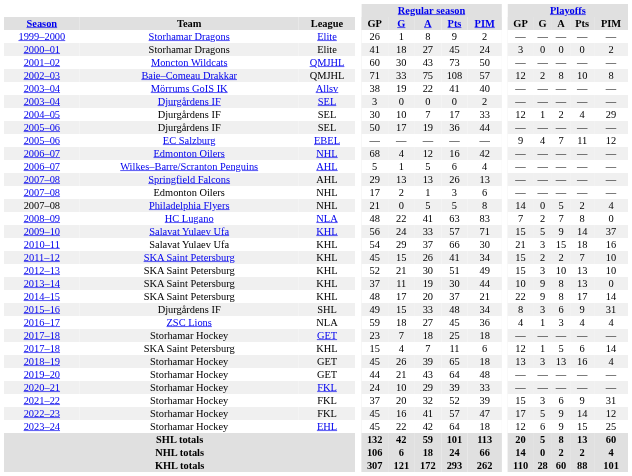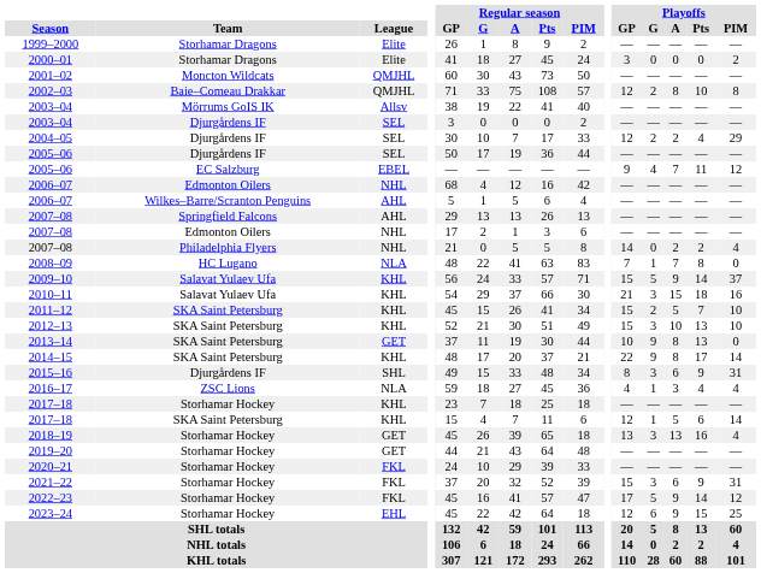 <table border="0" cellpadding="1" cellspacing="0" style="text-align:center; width:60em;">
 <tr style="background:#e0e0e0;">
 <th colspan="3"  bgcolor="#ffffff"> </th>
 <th rowspan="99" bgcolor="#ffffff"> </th>
 <th colspan="5"><a href='#'>Regular season</a></th>
 <th rowspan="99" bgcolor="#ffffff"> </th>
 <th colspan="5"><a href='#'>Playoffs</a></th>
 </tr>
 <tr style="background:#e0e0e0;">
 <th><a href='#'>Season</a></th>
 <th>Team</th>
 <th>League</th>
 <th>GP</th>
 <th><a href='#'>G</a></th>
 <th><a href='#'>A</a></th>
 <th><a href='#'>Pts</a></th>
 <th><a href='#'>PIM</a></th>
 <th>GP</th>
 <th>G</th>
 <th>A</th>
 <th>Pts</th>
 <th>PIM</th>
 </tr>
 <tr>
 <td><a href='#'>1999–2000</a></td>
 <td><a href='#'>Storhamar Dragons</a></td>
 <td><a href='#'>Elite</a></td>
 <td>26</td>
 <td>1</td>
 <td>8</td>
 <td>9</td>
 <td>2</td>
 <td>—</td>
 <td>—</td>
 <td>—</td>
 <td>—</td>
 <td>—</td>
 </tr>
 <tr bgcolor="#f0f0f0">
 <td><a href='#'>2000–01</a></td>
 <td>Storhamar Dragons</td>
 <td>Elite</td>
 <td>41</td>
 <td>18</td>
 <td>27</td>
 <td>45</td>
 <td>24</td>
 <td>3</td>
 <td>0</td>
 <td>0</td>
 <td>0</td>
 <td>2</td>
 </tr>
 <tr>
 <td><a href='#'>2001–02</a></td>
 <td><a href='#'>Moncton Wildcats</a></td>
 <td><a href='#'>QMJHL</a></td>
 <td>60</td>
 <td>30</td>
 <td>43</td>
 <td>73</td>
 <td>50</td>
 <td>—</td>
 <td>—</td>
 <td>—</td>
 <td>—</td>
 <td>—</td>
 </tr>
 <tr bgcolor="#f0f0f0">
 <td><a href='#'>2002–03</a></td>
 <td><a href='#'>Baie–Comeau Drakkar</a></td>
 <td>QMJHL</td>
 <td>71</td>
 <td>33</td>
 <td>75</td>
 <td>108</td>
 <td>57</td>
 <td>12</td>
 <td>2</td>
 <td>8</td>
 <td>10</td>
 <td>8</td>
 </tr>
 <tr>
 <td><a href='#'>2003–04</a></td>
 <td><a href='#'>Mörrums GoIS IK</a></td>
 <td><a href='#'>Allsv</a></td>
 <td>38</td>
 <td>19</td>
 <td>22</td>
 <td>41</td>
 <td>40</td>
 <td>—</td>
 <td>—</td>
 <td>—</td>
 <td>—</td>
 <td>—</td>
 </tr>
 <tr bgcolor="#f0f0f0">
 <td><a href='#'>2003–04</a></td>
 <td><a href='#'>Djurgårdens IF</a></td>
 <td><a href='#'>SEL</a></td>
 <td>3</td>
 <td>0</td>
 <td>0</td>
 <td>0</td>
 <td>2</td>
 <td>—</td>
 <td>—</td>
 <td>—</td>
 <td>—</td>
 <td>—</td>
 </tr>
 <tr>
 <td><a href='#'>2004–05</a></td>
 <td>Djurgårdens IF</td>
 <td>SEL</td>
 <td>30</td>
 <td>10</td>
 <td>7</td>
 <td>17</td>
 <td>33</td>
 <td>12</td>
-<td>1</td>
+<td>2</td>
 <td>2</td>
 <td>4</td>
 <td>29</td>
 </tr>
 <tr bgcolor="#f0f0f0">
 <td><a href='#'>2005–06</a></td>
 <td>Djurgårdens IF</td>
 <td>SEL</td>
 <td>50</td>
 <td>17</td>
 <td>19</td>
 <td>36</td>
 <td>44</td>
 <td>—</td>
 <td>—</td>
 <td>—</td>
 <td>—</td>
 <td>—</td>
 </tr>
 <tr>
 <td><a href='#'>2005–06</a></td>
 <td><a href='#'>EC Salzburg</a></td>
 <td><a href='#'>EBEL</a></td>
 <td>—</td>
 <td>—</td>
 <td>—</td>
 <td>—</td>
 <td>—</td>
 <td>9</td>
 <td>4</td>
 <td>7</td>
 <td>11</td>
 <td>12</td>
 </tr>
 <tr bgcolor="#f0f0f0">
 <td><a href='#'>2006–07</a></td>
 <td><a href='#'>Edmonton Oilers</a></td>
 <td><a href='#'>NHL</a></td>
 <td>68</td>
 <td>4</td>
 <td>12</td>
 <td>16</td>
 <td>42</td>
 <td>—</td>
 <td>—</td>
 <td>—</td>
 <td>—</td>
 <td>—</td>
 </tr>
 <tr>
 <td><a href='#'>2006–07</a></td>
 <td><a href='#'>Wilkes–Barre/Scranton Penguins</a></td>
 <td><a href='#'>AHL</a></td>
 <td>5</td>
 <td>1</td>
 <td>5</td>
 <td>6</td>
 <td>4</td>
 <td>—</td>
 <td>—</td>
 <td>—</td>
 <td>—</td>
 <td>—</td>
 </tr>
 <tr bgcolor="#f0f0f0">
 <td><a href='#'>2007–08</a></td>
 <td><a href='#'>Springfield Falcons</a></td>
 <td>AHL</td>
 <td>29</td>
 <td>13</td>
 <td>13</td>
 <td>26</td>
 <td>13</td>
 <td>—</td>
 <td>—</td>
 <td>—</td>
 <td>—</td>
 <td>—</td>
 </tr>
 <tr>
 <td><a href='#'>2007–08</a></td>
 <td>Edmonton Oilers</td>
 <td>NHL</td>
 <td>17</td>
 <td>2</td>
 <td>1</td>
 <td>3</td>
 <td>6</td>
 <td>—</td>
 <td>—</td>
 <td>—</td>
 <td>—</td>
 <td>—</td>
 </tr>
 <tr bgcolor="#f0f0f0">
 <td>2007–08</td>
 <td><a href='#'>Philadelphia Flyers</a></td>
 <td>NHL</td>
 <td>21</td>
 <td>0</td>
 <td>5</td>
 <td>5</td>
 <td>8</td>
 <td>14</td>
 <td>0</td>
-<td>5</td>
+<td>2</td>
 <td>2</td>
 <td>4</td>
 </tr>
 <tr>
 <td><a href='#'>2008–09</a></td>
 <td><a href='#'>HC Lugano</a></td>
 <td><a href='#'>NLA</a></td>
 <td>48</td>
 <td>22</td>
 <td>41</td>
 <td>63</td>
 <td>83</td>
 <td>7</td>
-<td>2</td>
+<td>1</td>
 <td>7</td>
 <td>8</td>
 <td>0</td>
 </tr>
 <tr bgcolor="#f0f0f0">
 <td><a href='#'>2009–10</a></td>
 <td><a href='#'>Salavat Yulaev Ufa</a></td>
 <td><a href='#'>KHL</a></td>
 <td>56</td>
 <td>24</td>
 <td>33</td>
 <td>57</td>
 <td>71</td>
 <td>15</td>
 <td>5</td>
 <td>9</td>
 <td>14</td>
 <td>37</td>
 </tr>
 <tr>
 <td><a href='#'>2010–11</a></td>
 <td>Salavat Yulaev Ufa</td>
 <td>KHL</td>
 <td>54</td>
 <td>29</td>
 <td>37</td>
 <td>66</td>
 <td>30</td>
 <td>21</td>
 <td>3</td>
 <td>15</td>
 <td>18</td>
 <td>16</td>
 </tr>
 <tr bgcolor="#f0f0f0">
 <td><a href='#'>2011–12</a></td>
 <td><a href='#'>SKA Saint Petersburg</a></td>
 <td>KHL</td>
 <td>45</td>
 <td>15</td>
 <td>26</td>
 <td>41</td>
 <td>34</td>
 <td>15</td>
 <td>2</td>
-<td>2</td>
+<td>5</td>
 <td>7</td>
 <td>10</td>
 </tr>
 <tr>
 <td><a href='#'>2012–13</a></td>
 <td>SKA Saint Petersburg</td>
 <td>KHL</td>
 <td>52</td>
 <td>21</td>
 <td>30</td>
 <td>51</td>
 <td>49</td>
 <td>15</td>
 <td>3</td>
 <td>10</td>
 <td>13</td>
 <td>10</td>
 </tr>
 <tr bgcolor="#f0f0f0">
 <td><a href='#'>2013–14</a></td>
 <td>SKA Saint Petersburg</td>
-<td>KHL</td>
+<td><a href='#'>GET</a></td>
 <td>37</td>
 <td>11</td>
 <td>19</td>
 <td>30</td>
 <td>44</td>
 <td>10</td>
 <td>9</td>
 <td>8</td>
 <td>13</td>
 <td>0</td>
 </tr>
 <tr>
 <td><a href='#'>2014–15</a></td>
 <td>SKA Saint Petersburg</td>
 <td>KHL</td>
 <td>48</td>
 <td>17</td>
 <td>20</td>
 <td>37</td>
 <td>21</td>
 <td>22</td>
 <td>9</td>
 <td>8</td>
 <td>17</td>
 <td>14</td>
 </tr>
 <tr bgcolor="#f0f0f0">
 <td><a href='#'>2015–16</a></td>
 <td>Djurgårdens IF</td>
 <td>SHL</td>
 <td>49</td>
 <td>15</td>
 <td>33</td>
 <td>48</td>
 <td>34</td>
 <td>8</td>
 <td>3</td>
 <td>6</td>
 <td>9</td>
 <td>31</td>
 </tr>
 <tr>
 <td><a href='#'>2016–17</a></td>
 <td><a href='#'>ZSC Lions</a></td>
 <td>NLA</td>
 <td>59</td>
 <td>18</td>
 <td>27</td>
 <td>45</td>
 <td>36</td>
 <td>4</td>
 <td>1</td>
 <td>3</td>
 <td>4</td>
 <td>4</td>
 </tr>
 <tr bgcolor="#f0f0f0">
 <td><a href='#'>2017–18</a></td>
 <td>Storhamar Hockey</td>
-<td><a href='#'>GET</a></td>
+<td>KHL</td>
 <td>23</td>
 <td>7</td>
 <td>18</td>
 <td>25</td>
 <td>18</td>
 <td>—</td>
 <td>—</td>
 <td>—</td>
 <td>—</td>
 <td>—</td>
 </tr>
 <tr>
 <td><a href='#'>2017–18</a></td>
 <td>SKA Saint Petersburg</td>
 <td>KHL</td>
 <td>15</td>
 <td>4</td>
 <td>7</td>
 <td>11</td>
 <td>6</td>
 <td>12</td>
 <td>1</td>
 <td>5</td>
 <td>6</td>
 <td>14</td>
 </tr>
 <tr bgcolor="#f0f0f0">
 <td><a href='#'>2018–19</a></td>
 <td>Storhamar Hockey</td>
 <td>GET</td>
 <td>45</td>
 <td>26</td>
 <td>39</td>
 <td>65</td>
 <td>18</td>
 <td>13</td>
 <td>3</td>
 <td>13</td>
 <td>16</td>
 <td>4</td>
 </tr>
 <tr>
 <td><a href='#'>2019–20</a></td>
 <td>Storhamar Hockey</td>
 <td>GET</td>
 <td>44</td>
 <td>21</td>
 <td>43</td>
 <td>64</td>
 <td>48</td>
 <td>—</td>
 <td>—</td>
 <td>—</td>
 <td>—</td>
 <td>—</td>
 </tr>
 <tr bgcolor="#f0f0f0">
 <td><a href='#'>2020–21</a></td>
 <td>Storhamar Hockey</td>
 <td><a href='#'>FKL</a></td>
 <td>24</td>
 <td>10</td>
 <td>29</td>
 <td>39</td>
 <td>33</td>
 <td>—</td>
 <td>—</td>
 <td>—</td>
 <td>—</td>
 <td>—</td>
 </tr>
 <tr>
 <td><a href='#'>2021–22</a></td>
 <td>Storhamar Hockey</td>
 <td>FKL</td>
 <td>37</td>
 <td>20</td>
 <td>32</td>
 <td>52</td>
 <td>39</td>
 <td>15</td>
 <td>3</td>
 <td>6</td>
 <td>9</td>
 <td>31</td>
 </tr>
 <tr bgcolor="#f0f0f0">
 <td><a href='#'>2022–23</a></td>
 <td>Storhamar Hockey</td>
 <td>FKL</td>
 <td>45</td>
 <td>16</td>
 <td>41</td>
 <td>57</td>
 <td>47</td>
 <td>17</td>
 <td>5</td>
 <td>9</td>
 <td>14</td>
 <td>12</td>
 </tr>
 <tr>
 <td><a href='#'>2023–24</a></td>
 <td>Storhamar Hockey</td>
 <td><a href='#'>EHL</a></td>
 <td>45</td>
 <td>22</td>
 <td>42</td>
 <td>64</td>
 <td>18</td>
 <td>12</td>
 <td>6</td>
 <td>9</td>
 <td>15</td>
 <td>25</td>
 </tr>
 <tr bgcolor="e0e0e0">
 <th colspan="3">SHL totals</th>
 <th>132</th>
 <th>42</th>
 <th>59</th>
 <th>101</th>
 <th>113</th>
 <th>20</th>
 <th>5</th>
 <th>8</th>
 <th>13</th>
 <th>60</th>
 </tr>
 <tr bgcolor="e0e0e0">
 <th colspan="3">NHL totals</th>
 <th>106</th>
 <th>6</th>
 <th>18</th>
 <th>24</th>
 <th>66</th>
 <th>14</th>
 <th>0</th>
 <th>2</th>
 <th>2</th>
 <th>4</th>
 </tr>
 <tr bgcolor="e0e0e0">
 <th colspan="3">KHL totals</th>
 <th>307</th>
 <th>121</th>
 <th>172</th>
 <th>293</th>
 <th>262</th>
 <th>110</th>
 <th>28</th>
 <th>60</th>
 <th>88</th>
 <th>101</th>
 </tr>
 </table>
